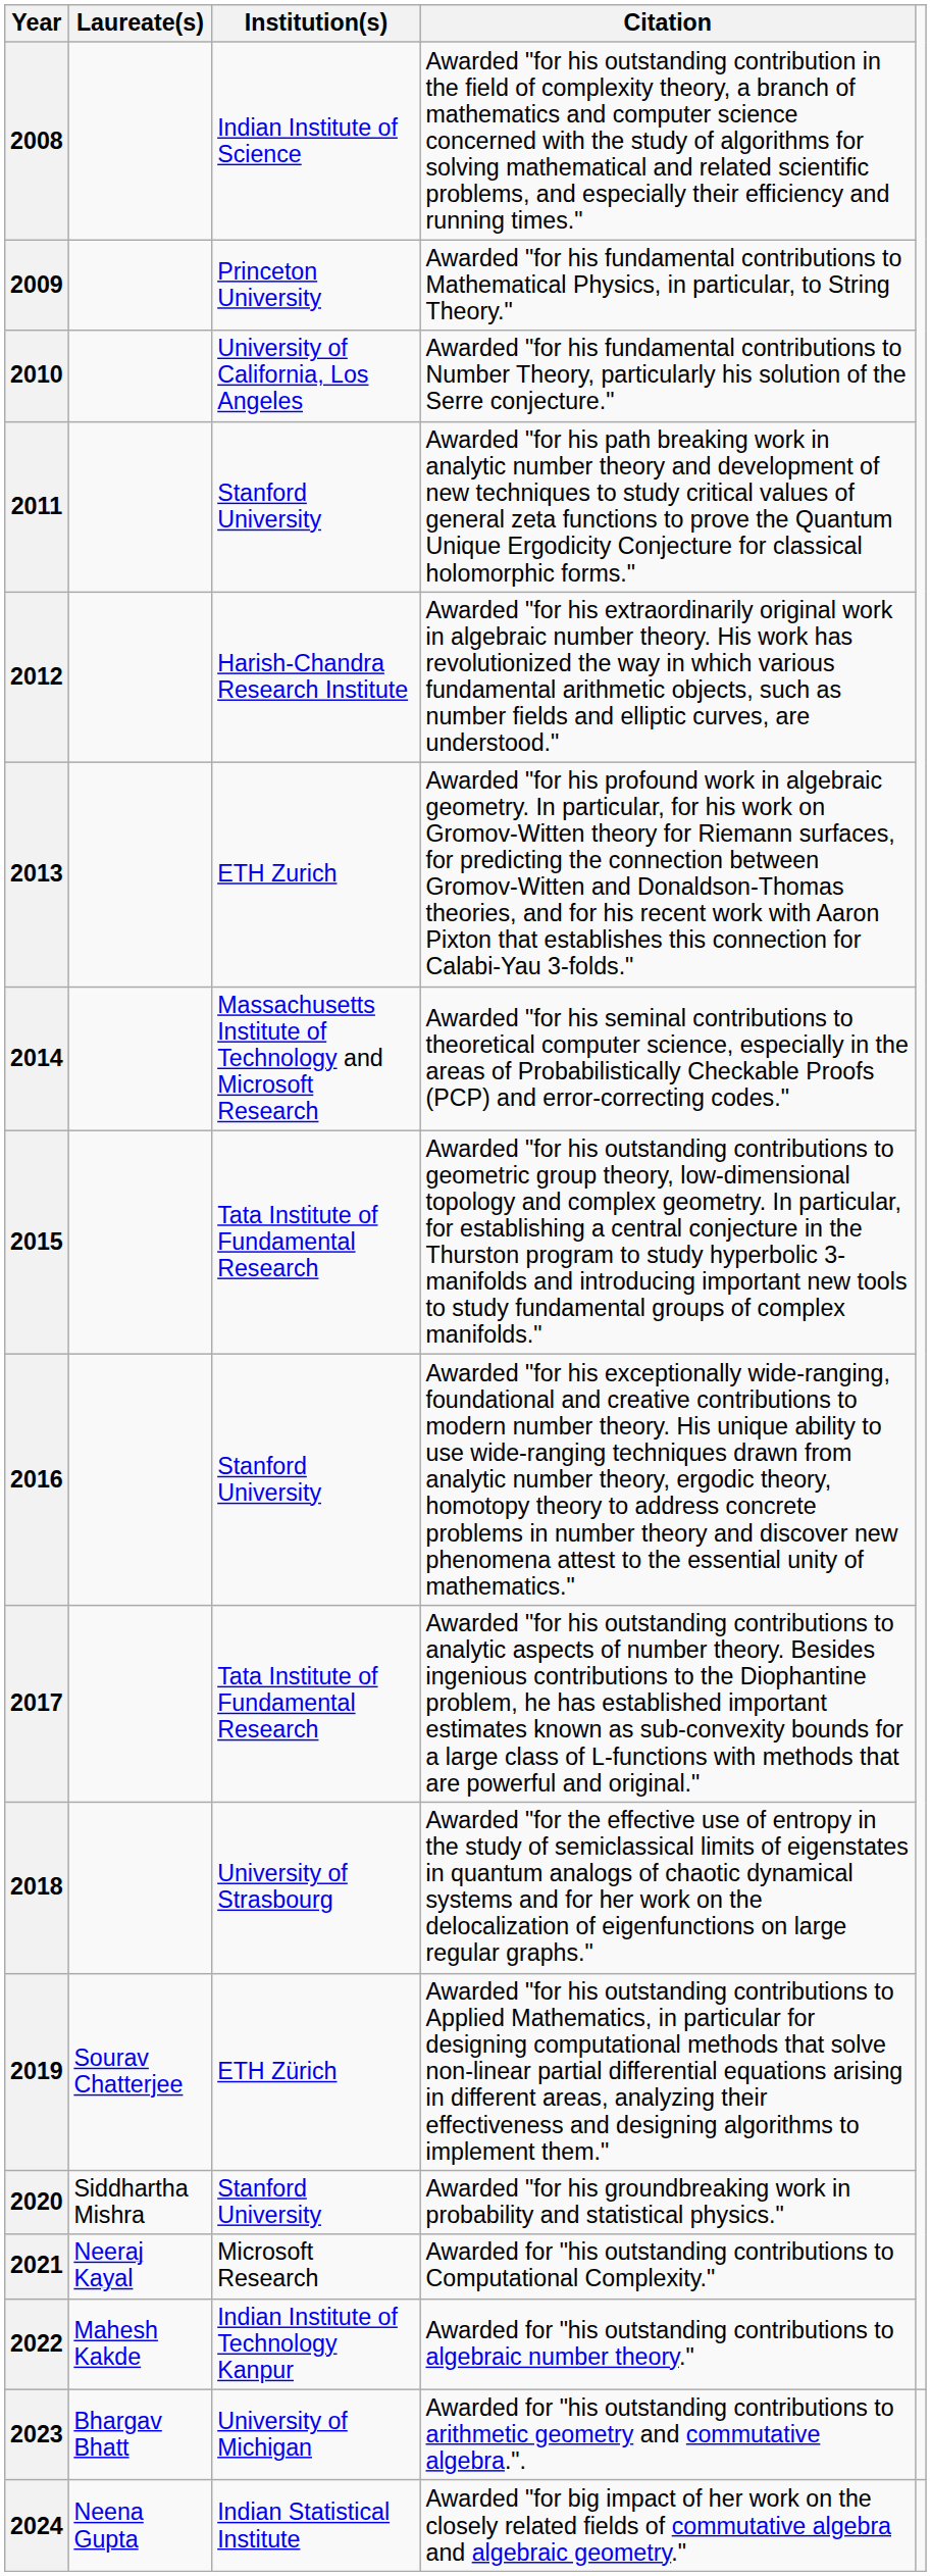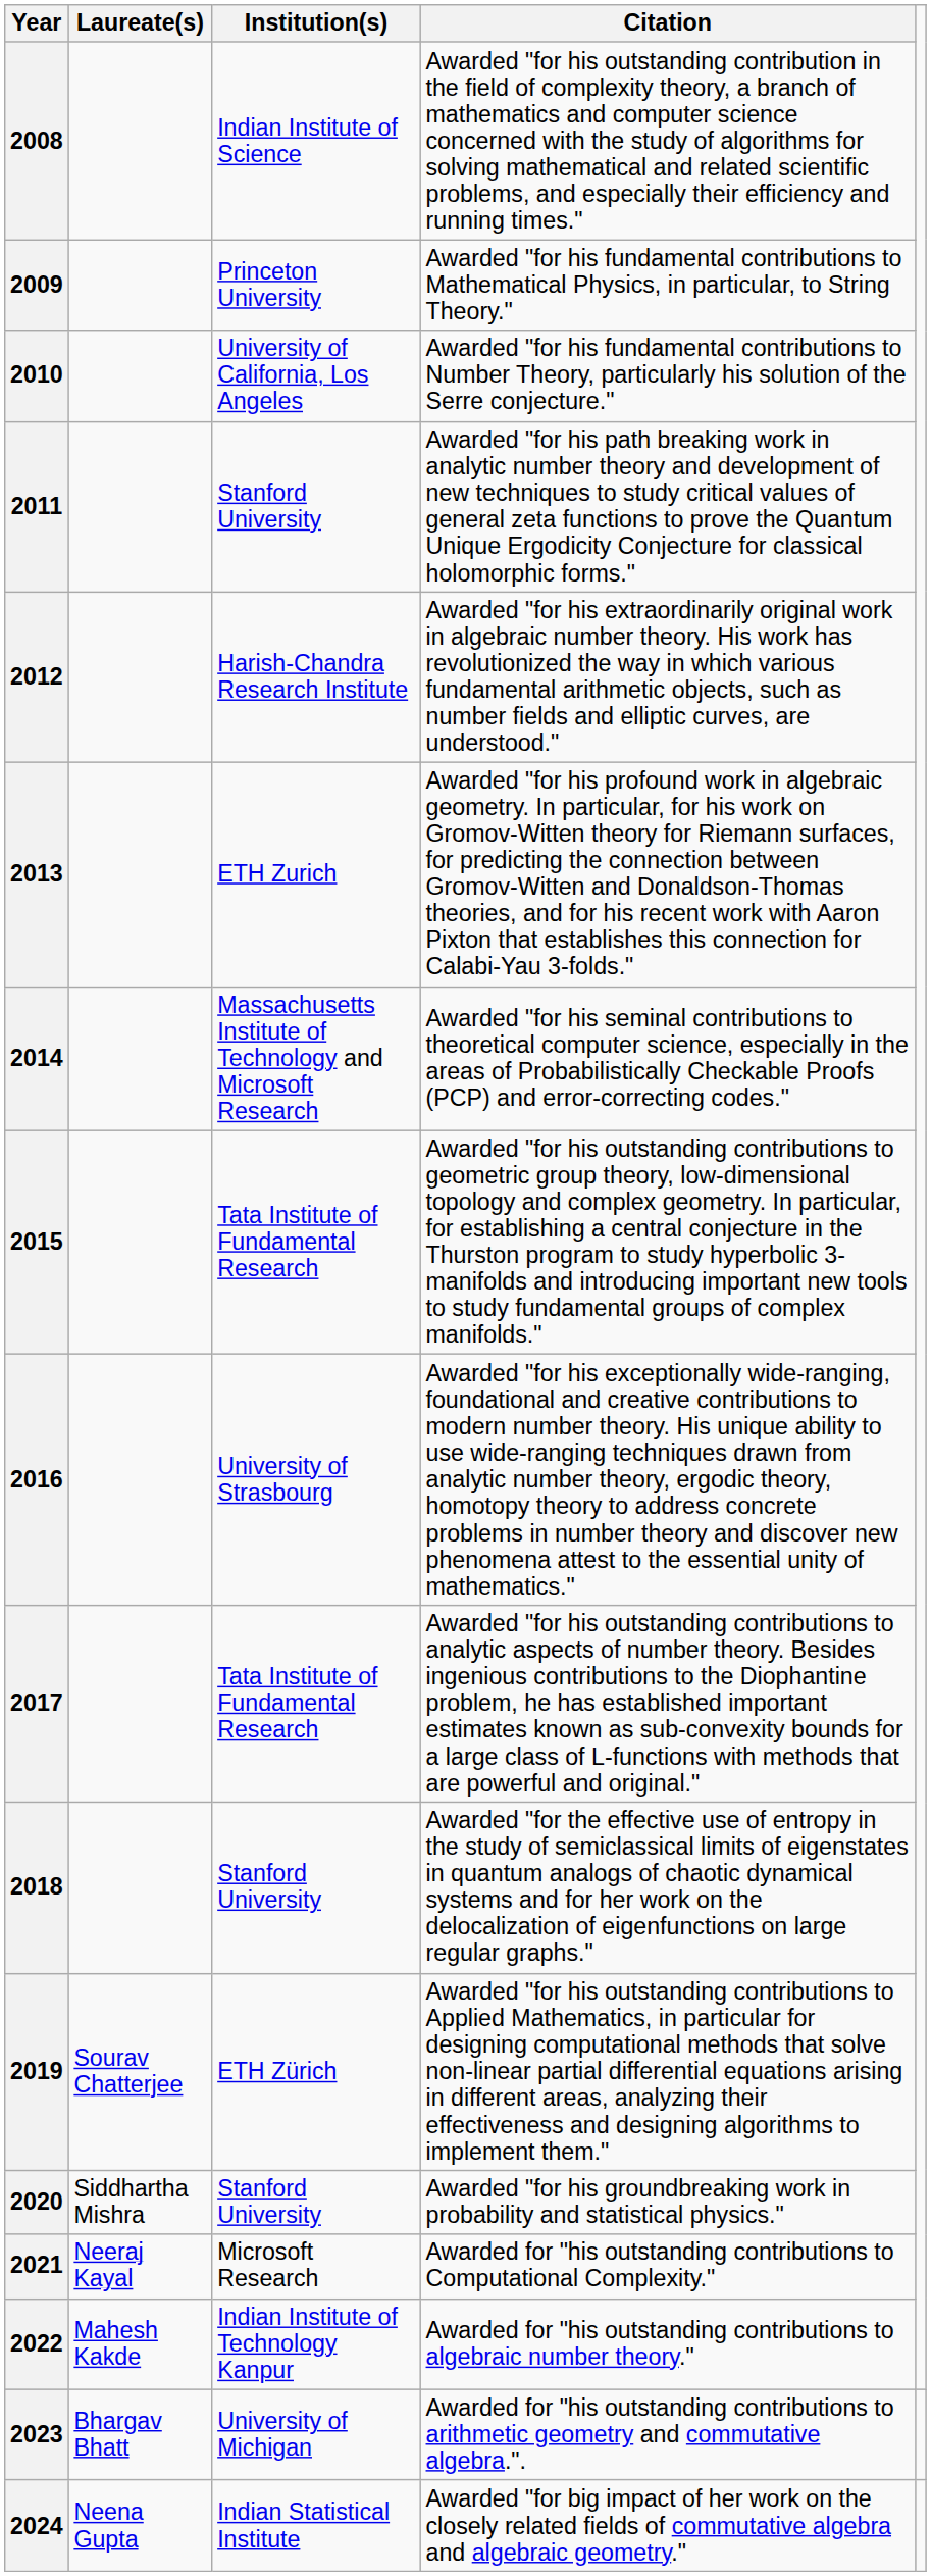 <table style="margin:auto;"  class="wikitable sortable plainrowheaders">
 <tr>
 <th scope=col>Year</th>
 <th scope=col>Laureate(s)</th>
 <th scope=col>Institution(s)</th>
 <th scope=col class=unsortable>Citation</th>
 </tr>
 <tr>
 <th scope=row>2008</th>
 <td></td>
 <td><a href='#'>Indian Institute of Science</a></td>
 <td>Awarded "for his outstanding contribution in the field of complexity theory, a branch of mathematics and computer science concerned with the study of algorithms for solving mathematical and related scientific problems, and especially their efficiency and running times."</td>
 </tr>
 <tr>
 <th scope=row>2009</th>
 <td></td>
 <td><a href='#'>Princeton University</a></td>
 <td>Awarded "for his fundamental contributions to Mathematical Physics, in particular, to String Theory."</td>
 </tr>
 <tr>
 <th scope=row>2010</th>
 <td></td>
 <td><a href='#'>University of California, Los Angeles</a></td>
 <td>Awarded "for his fundamental contributions to Number Theory, particularly his solution of the Serre conjecture."</td>
 </tr>
 <tr>
 <th scope=row>2011</th>
 <td></td>
 <td><a href='#'>Stanford University</a></td>
 <td>Awarded "for his path breaking work in analytic number theory and development of new techniques to study critical values of general zeta functions to prove the Quantum Unique Ergodicity Conjecture for classical holomorphic forms."</td>
 </tr>
 <tr>
 <th scope=row>2012</th>
 <td></td>
 <td><a href='#'>Harish-Chandra Research Institute</a></td>
 <td>Awarded "for his extraordinarily original work in algebraic number theory. His work has revolutionized the way in which various fundamental arithmetic objects, such as number fields and elliptic curves, are understood."</td>
 </tr>
 <tr>
 <th scope=row>2013</th>
 <td></td>
 <td><a href='#'>ETH Zurich</a></td>
 <td>Awarded "for his profound work in algebraic geometry. In particular, for his work on Gromov-Witten theory for Riemann surfaces, for predicting the connection between Gromov-Witten and Donaldson‑Thomas theories, and for his recent work with Aaron Pixton that establishes this connection for Calabi-Yau 3-folds."</td>
 </tr>
 <tr>
 <th scope=row>2014</th>
 <td></td>
 <td><a href='#'>Massachusetts Institute of Technology</a> and <a href='#'>Microsoft Research</a></td>
 <td>Awarded "for his seminal contributions to theoretical computer science, especially in the areas of Probabilistically Checkable Proofs (PCP) and error‑correcting codes."</td>
 </tr>
 <tr>
 <th scope=row>2015</th>
 <td></td>
 <td><a href='#'>Tata Institute of Fundamental Research</a></td>
 <td>Awarded "for his outstanding contributions to geometric group theory, low-dimensional topology and complex geometry. In particular, for establishing a central conjecture in the Thurston program to study hyperbolic 3-manifolds and introducing important new tools to study fundamental groups of complex manifolds."</td>
 </tr>
 <tr>
 <th scope=row>2016</th>
 <td></td>
-<td><a href='#'>Stanford University</a></td>
+<td><a href='#'>University of Strasbourg</a></td>
 <td>Awarded "for his exceptionally wide-ranging, foundational and creative contributions to modern number theory. His unique ability to use wide-ranging techniques drawn from analytic number theory, ergodic theory, homotopy theory to address concrete problems in number theory and discover new phenomena attest to the essential unity of mathematics."</td>
 </tr>
 <tr>
 <th scope=row>2017</th>
 <td></td>
 <td><a href='#'>Tata Institute of Fundamental Research</a></td>
 <td>Awarded "for his outstanding contributions to analytic aspects of number theory. Besides ingenious contributions to the Diophantine problem, he has established important estimates known as sub-convexity bounds for a large class of L-functions with methods that are powerful and original."</td>
 </tr>
 <tr>
 <th scope=row>2018</th>
 <td></td>
-<td><a href='#'>University of Strasbourg</a></td>
+<td><a href='#'>Stanford University</a></td>
 <td>Awarded "for the effective use of entropy in the study of semiclassical limits of eigenstates in quantum analogs of chaotic dynamical systems and for her work on the delocalization of eigenfunctions on large regular graphs."</td>
 </tr>
 <tr>
 <th scope=row>2019</th>
 <td><a href='#'>Sourav Chatterjee</a></td>
 <td><a href='#'>ETH Zürich</a></td>
 <td>Awarded "for his outstanding contributions to Applied Mathematics, in particular for designing computational methods that solve non-linear partial differential equations arising in different areas, analyzing their effectiveness and designing algorithms to implement them."</td>
 </tr>
 <tr>
 <th scope=row>2020</th>
 <td>Siddhartha Mishra</td>
 <td><a href='#'>Stanford University</a></td>
 <td>Awarded "for his groundbreaking work in probability and statistical physics."</td>
 </tr>
 <tr>
 <th scope=row>2021</th>
 <td><a href='#'>Neeraj Kayal</a></td>
 <td>Microsoft Research</td>
 <td>Awarded for "his outstanding contributions to Computational Complexity."</td>
 </tr>
 <tr>
 <th>2022</th>
 <td><a href='#'>Mahesh Kakde</a></td>
 <td><a href='#'>Indian Institute of Technology Kanpur</a></td>
 <td>Awarded for "his outstanding contributions to <a href='#'>algebraic number theory</a>."</td>
 </tr>
 <tr>
 <th>2023</th>
 <td><a href='#'>Bhargav Bhatt</a></td>
 <td><a href='#'>University of Michigan</a></td>
 <td>Awarded for "his outstanding contributions to <a href='#'>arithmetic geometry</a> and <a href='#'>commutative algebra</a>.".</td>
 <td></td>
 </tr>
 <tr>
 <th>2024</th>
 <td><a href='#'>Neena Gupta</a></td>
 <td><a href='#'>Indian Statistical Institute</a></td>
 <td>Awarded "for big impact of her work on the closely related fields of <a href='#'>commutative algebra</a> and <a href='#'>algebraic geometry</a>."</td>
 <td></td>
 </tr>
 </table>
